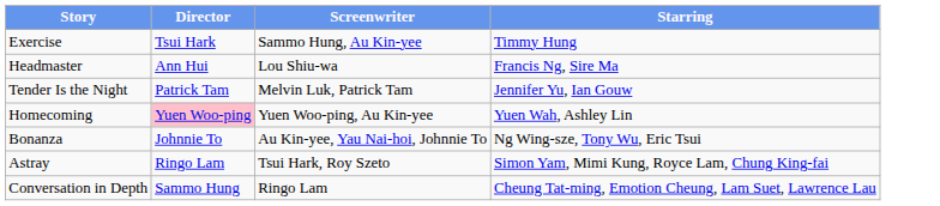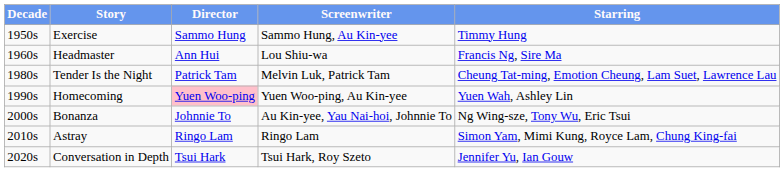 <table class="wikitable">
 <tr style="background:cornflowerblue; color:snow" align=center>
+<td><strong>Decade</strong></td>
 <td><strong>Story</strong></td>
 <td><strong>Director</strong></td>
 <td><strong>Screenwriter</strong></td>
 <td><strong>Starring</strong></td>
 </tr>
 <tr>
+<td>1950s</td>
 <td>Exercise</td>
-<td><a href='#'>Tsui Hark</a></td>
+<td><a href='#'>Sammo Hung</a></td>
 <td>Sammo Hung, <a href='#'>Au Kin-yee</a></td>
 <td><a href='#'>Timmy Hung</a></td>
 </tr>
 <tr>
+<td>1960s</td>
 <td>Headmaster</td>
 <td><a href='#'>Ann Hui</a></td>
 <td>Lou Shiu-wa</td>
 <td><a href='#'>Francis Ng</a>, <a href='#'>Sire Ma</a></td>
 </tr>
 <tr>
+<td>1980s</td>
 <td>Tender Is the Night</td>
 <td><a href='#'>Patrick Tam</a></td>
 <td>Melvin Luk, Patrick Tam</td>
-<td><a href='#'>Jennifer Yu</a>, <a href='#'>Ian Gouw</a></td>
+<td><a href='#'>Cheung Tat-ming</a>, <a href='#'>Emotion Cheung</a>, <a href='#'>Lam Suet</a>, <a href='#'>Lawrence Lau</a></td>
 </tr>
 <tr>
+<td>1990s</td>
 <td>Homecoming</td>
 <td style="background: pink;"><a href='#'>Yuen Woo-ping</a></td>
 <td>Yuen Woo-ping, Au Kin-yee</td>
 <td><a href='#'>Yuen Wah</a>, Ashley Lin</td>
 </tr>
 <tr>
+<td>2000s</td>
 <td>Bonanza</td>
 <td><a href='#'>Johnnie To</a></td>
 <td>Au Kin-yee, <a href='#'>Yau Nai-hoi</a>, Johnnie To</td>
 <td>Ng Wing-sze, <a href='#'>Tony Wu</a>, Eric Tsui</td>
 </tr>
 <tr>
+<td>2010s</td>
 <td>Astray</td>
 <td><a href='#'>Ringo Lam</a></td>
-<td>Tsui Hark, Roy Szeto</td>
+<td>Ringo Lam</td>
 <td><a href='#'>Simon Yam</a>, Mimi Kung, Royce Lam, <a href='#'>Chung King-fai</a></td>
 </tr>
 <tr>
+<td>2020s</td>
 <td>Conversation in Depth</td>
-<td><a href='#'>Sammo Hung</a></td>
-<td>Ringo Lam</td>
-<td><a href='#'>Cheung Tat-ming</a>, <a href='#'>Emotion Cheung</a>, <a href='#'>Lam Suet</a>, <a href='#'>Lawrence Lau</a></td>
+<td><a href='#'>Tsui Hark</a></td>
+<td>Tsui Hark, Roy Szeto</td>
+<td><a href='#'>Jennifer Yu</a>, <a href='#'>Ian Gouw</a></td>
 </tr>
 </table>
